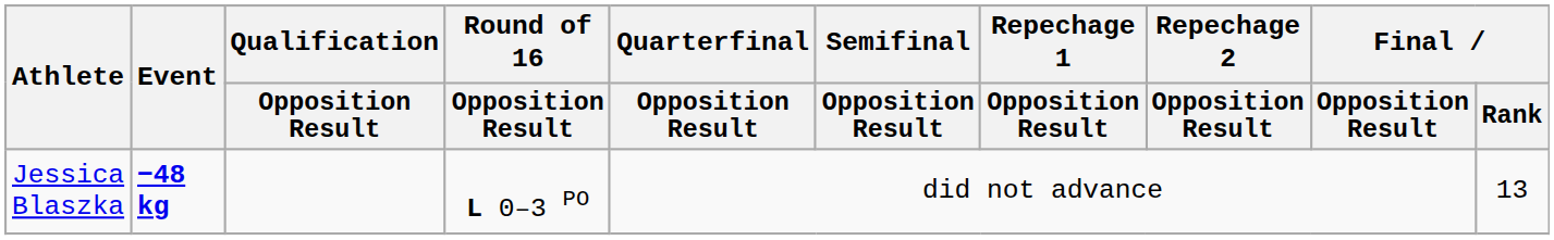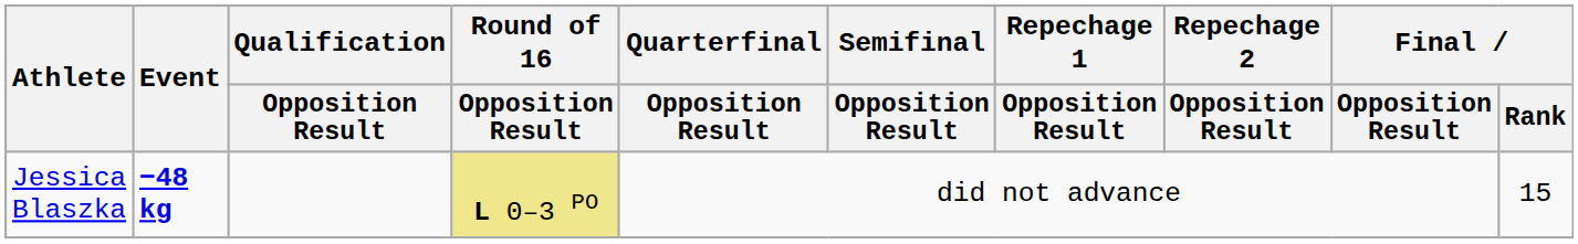 <table class="wikitable" style="font-size:90%">
 <tr>
 <th rowspan=2>Athlete</th>
 <th rowspan=2>Event</th>
 <th>Qualification</th>
 <th>Round of 16</th>
 <th>Quarterfinal</th>
 <th>Semifinal</th>
 <th>Repechage 1</th>
 <th>Repechage 2</th>
 <th colspan=2>Final / </th>
 </tr>
 <tr style="font-size: 95%">
 <th>Opposition<br>Result</th>
 <th>Opposition<br>Result</th>
 <th>Opposition<br>Result</th>
 <th>Opposition<br>Result</th>
 <th>Opposition<br>Result</th>
 <th>Opposition<br>Result</th>
 <th>Opposition<br>Result</th>
 <th>Rank</th>
 </tr>
 <tr align=center>
 <td align=left><a href='#'>Jessica Blaszka</a></td>
 <td align=left><strong><a href='#'>−48 kg</a></strong></td>
 <td></td>
-<td><br><strong>L</strong> 0–3 <sup>PO</sup></td>
+<td style="background: khaki;"><br><strong>L</strong> 0–3 <sup>PO</sup></td>
 <td colspan=5>did not advance</td>
-<td>13</td>
+<td>15</td>
 </tr>
 </table>
